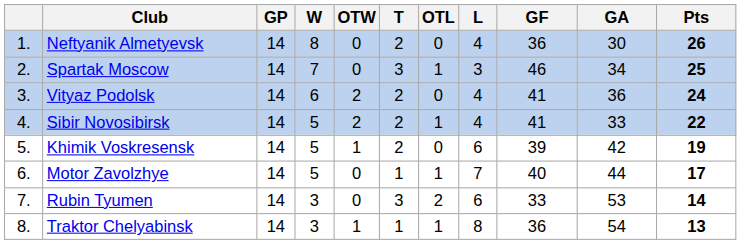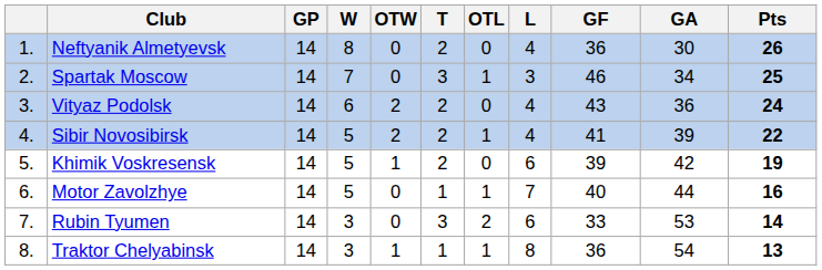 <table class="wikitable">
 <tr>
 <th width="30"></th>
 <th width="200">Club</th>
 <th width="30">GP</th>
 <th width="30">W</th>
 <th width="30">OTW</th>
 <th width="30">T</th>
 <th width="30">OTL</th>
 <th width="30">L</th>
 <th width="70">GF</th>
 <th width="70">GA</th>
 <th width="70">Pts</th>
 </tr>
 <tr bgcolor="#BCD2EE" align="center">
 <td>1.</td>
 <td align="left"><a href='#'>Neftyanik Almetyevsk</a></td>
 <td>14</td>
 <td>8</td>
 <td>0</td>
 <td>2</td>
 <td>0</td>
 <td>4</td>
 <td>36</td>
 <td>30</td>
 <td><strong>26</strong></td>
 </tr>
 <tr bgcolor="#BCD2EE" align="center">
 <td>2.</td>
 <td align="left"><a href='#'>Spartak Moscow</a></td>
 <td>14</td>
 <td>7</td>
 <td>0</td>
 <td>3</td>
 <td>1</td>
 <td>3</td>
 <td>46</td>
 <td>34</td>
 <td><strong>25</strong></td>
 </tr>
 <tr bgcolor="#BCD2EE" align="center">
 <td>3.</td>
 <td align="left"><a href='#'>Vityaz Podolsk</a></td>
 <td>14</td>
 <td>6</td>
 <td>2</td>
 <td>2</td>
 <td>0</td>
 <td>4</td>
-<td>41</td>
+<td>43</td>
 <td>36</td>
 <td><strong>24</strong></td>
 </tr>
 <tr bgcolor="#BCD2EE" align="center">
 <td>4.</td>
 <td align="left"><a href='#'>Sibir Novosibirsk</a></td>
 <td>14</td>
 <td>5</td>
 <td>2</td>
 <td>2</td>
 <td>1</td>
 <td>4</td>
 <td>41</td>
-<td>33</td>
+<td>39</td>
 <td><strong>22</strong></td>
 </tr>
 <tr bgcolor="#FFFFFF" align="center">
 <td>5.</td>
 <td align="left"><a href='#'>Khimik Voskresensk</a></td>
 <td>14</td>
 <td>5</td>
 <td>1</td>
 <td>2</td>
 <td>0</td>
 <td>6</td>
 <td>39</td>
 <td>42</td>
 <td><strong>19</strong></td>
 </tr>
 <tr bgcolor="#FFFFFF" align="center">
 <td>6.</td>
 <td align="left"><a href='#'>Motor Zavolzhye</a></td>
 <td>14</td>
 <td>5</td>
 <td>0</td>
 <td>1</td>
 <td>1</td>
 <td>7</td>
 <td>40</td>
 <td>44</td>
-<td><strong>17</strong></td>
+<td><strong>16</strong></td>
 </tr>
 <tr bgcolor="#FFFFFF" align="center">
 <td>7.</td>
 <td align="left"><a href='#'>Rubin Tyumen</a></td>
 <td>14</td>
 <td>3</td>
 <td>0</td>
 <td>3</td>
 <td>2</td>
 <td>6</td>
 <td>33</td>
 <td>53</td>
 <td><strong>14</strong></td>
 </tr>
 <tr bgcolor="#FFFFFF" align="center">
 <td>8.</td>
 <td align="left"><a href='#'>Traktor Chelyabinsk</a></td>
 <td>14</td>
 <td>3</td>
 <td>1</td>
 <td>1</td>
 <td>1</td>
 <td>8</td>
 <td>36</td>
 <td>54</td>
 <td><strong>13</strong></td>
 </tr>
 </table>
